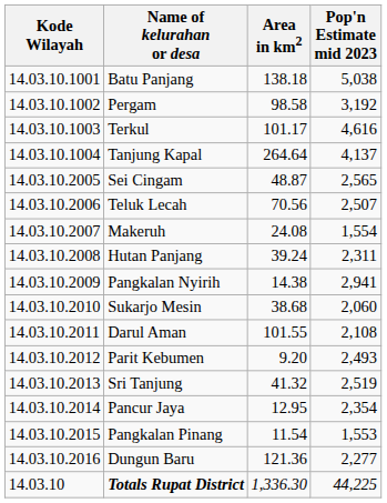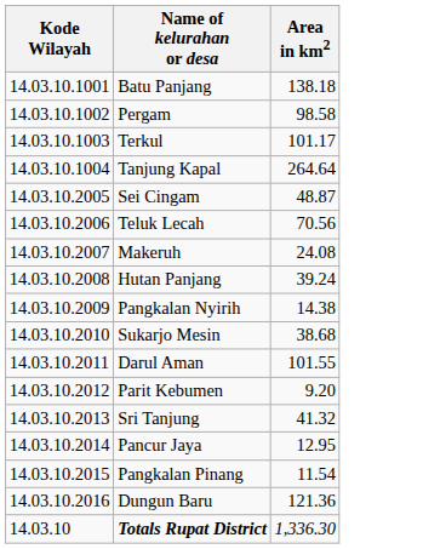 <table class="sortable wikitable">
 <tr>
 <th>Kode<br>Wilayah</th>
 <th>Name of <br><em>kelurahan</em> <br>or <em>desa</em></th>
 <th>Area <br>in km<sup>2</sup></th>
-<th>Pop'n<br>Estimate<br>mid 2023</th>
 </tr>
 <tr>
 <td>14.03.10.1001</td>
 <td>Batu Panjang</td>
 <td align="right">138.18</td>
-<td align="right">5,038</td>
 </tr>
 <tr>
 <td>14.03.10.1002</td>
 <td>Pergam</td>
 <td align="right">98.58</td>
-<td align="right">3,192</td>
 </tr>
 <tr>
 <td>14.03.10.1003</td>
 <td>Terkul</td>
 <td align="right">101.17</td>
-<td align="right">4,616</td>
 </tr>
 <tr>
 <td>14.03.10.1004</td>
 <td>Tanjung Kapal</td>
 <td align="right">264.64</td>
-<td align="right">4,137</td>
 </tr>
 <tr>
 <td>14.03.10.2005</td>
 <td>Sei Cingam</td>
 <td align="right">48.87</td>
-<td align="right">2,565</td>
 </tr>
 <tr>
 <td>14.03.10.2006</td>
 <td>Teluk Lecah</td>
 <td align="right">70.56</td>
-<td align="right">2,507</td>
 </tr>
 <tr>
 <td>14.03.10.2007</td>
 <td>Makeruh</td>
 <td align="right">24.08</td>
-<td align="right">1,554</td>
 </tr>
 <tr>
 <td>14.03.10.2008</td>
 <td>Hutan Panjang</td>
 <td align="right">39.24</td>
-<td align="right">2,311</td>
 </tr>
 <tr>
 <td>14.03.10.2009</td>
 <td>Pangkalan Nyirih</td>
 <td align="right">14.38</td>
-<td align="right">2,941</td>
 </tr>
 <tr>
 <td>14.03.10.2010</td>
 <td>Sukarjo Mesin</td>
 <td align="right">38.68</td>
-<td align="right">2,060</td>
 </tr>
 <tr>
 <td>14.03.10.2011</td>
 <td>Darul Aman</td>
 <td align="right">101.55</td>
-<td align="right">2,108</td>
 </tr>
 <tr>
 <td>14.03.10.2012</td>
 <td>Parit Kebumen</td>
 <td align="right">9.20</td>
-<td align="right">2,493</td>
 </tr>
 <tr>
 <td>14.03.10.2013</td>
 <td>Sri Tanjung</td>
 <td align="right">41.32</td>
-<td align="right">2,519</td>
 </tr>
 <tr>
 <td>14.03.10.2014</td>
 <td>Pancur Jaya</td>
 <td align="right">12.95</td>
-<td align="right">2,354</td>
 </tr>
 <tr>
 <td>14.03.10.2015</td>
 <td>Pangkalan Pinang</td>
 <td align="right">11.54</td>
-<td align="right">1,553</td>
 </tr>
 <tr>
 <td>14.03.10.2016</td>
 <td>Dungun Baru</td>
 <td align="right">121.36</td>
-<td align="right">2,277</td>
 </tr>
 <tr>
 <td>14.03.10</td>
 <td><strong><em>Totals Rupat District</em></strong></td>
 <td align="right"><em>1,336.30</em></td>
-<td align="right"><em>44,225</em></td>
 </tr>
 </table>
